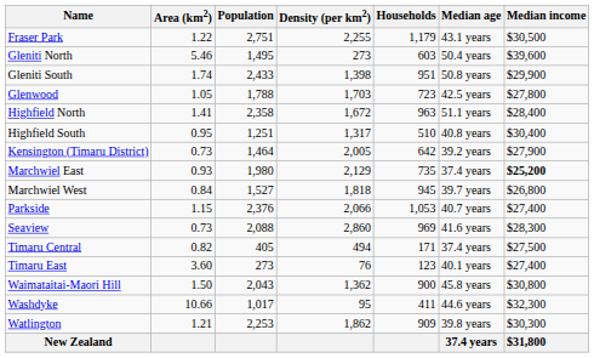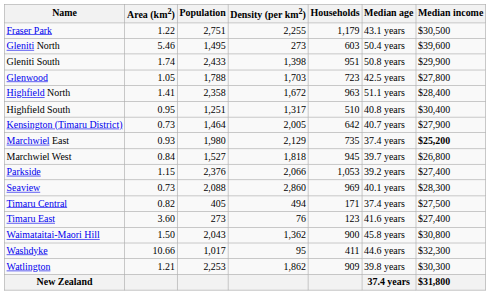 <table class="wikitable">
 <tr>
 <th>Name</th>
 <th>Area (km<sup>2</sup>)</th>
 <th>Population</th>
 <th>Density (per km<sup>2</sup>)</th>
 <th>Households</th>
 <th>Median age</th>
 <th>Median income</th>
 </tr>
 <tr>
 <td><a href='#'>Fraser Park</a></td>
 <td style="text-align:right;">1.22</td>
 <td style="text-align:right;">2,751</td>
 <td style="text-align:right;">2,255</td>
 <td style="text-align:right;">1,179</td>
 <td>43.1 years</td>
 <td>$30,500</td>
 </tr>
 <tr>
 <td><a href='#'>Gleniti</a> North</td>
 <td style="text-align:right;">5.46</td>
 <td style="text-align:right;">1,495</td>
 <td style="text-align:right;">273</td>
 <td style="text-align:right;">603</td>
 <td>50.4 years</td>
 <td>$39,600</td>
 </tr>
 <tr>
 <td>Gleniti South</td>
 <td style="text-align:right;">1.74</td>
 <td style="text-align:right;">2,433</td>
 <td style="text-align:right;">1,398</td>
 <td style="text-align:right;">951</td>
 <td>50.8 years</td>
 <td>$29,900</td>
 </tr>
 <tr>
 <td><a href='#'>Glenwood</a></td>
 <td style="text-align:right;">1.05</td>
 <td style="text-align:right;">1,788</td>
 <td style="text-align:right;">1,703</td>
 <td style="text-align:right;">723</td>
 <td>42.5 years</td>
 <td>$27,800</td>
 </tr>
 <tr>
 <td><a href='#'>Highfield</a> North</td>
 <td style="text-align:right;">1.41</td>
 <td style="text-align:right;">2,358</td>
 <td style="text-align:right;">1,672</td>
 <td style="text-align:right;">963</td>
 <td>51.1 years</td>
 <td>$28,400</td>
 </tr>
 <tr>
 <td>Highfield South</td>
 <td style="text-align:right;">0.95</td>
 <td style="text-align:right;">1,251</td>
 <td style="text-align:right;">1,317</td>
 <td style="text-align:right;">510</td>
 <td>40.8 years</td>
 <td>$30,400</td>
 </tr>
 <tr>
 <td><a href='#'>Kensington (Timaru District)</a></td>
 <td style="text-align:right;">0.73</td>
 <td style="text-align:right;">1,464</td>
 <td style="text-align:right;">2,005</td>
 <td style="text-align:right;">642</td>
-<td>39.2 years</td>
+<td>40.7 years</td>
 <td>$27,900</td>
 </tr>
 <tr>
 <td><a href='#'>Marchwiel</a> East</td>
 <td style="text-align:right;">0.93</td>
 <td style="text-align:right;">1,980</td>
 <td style="text-align:right;">2,129</td>
 <td style="text-align:right;">735</td>
 <td>37.4 years</td>
 <td><strong>$25,200</strong></td>
 </tr>
 <tr>
 <td>Marchwiel West</td>
 <td style="text-align:right;">0.84</td>
 <td style="text-align:right;">1,527</td>
 <td style="text-align:right;">1,818</td>
 <td style="text-align:right;">945</td>
 <td>39.7 years</td>
 <td>$26,800</td>
 </tr>
 <tr>
 <td><a href='#'>Parkside</a></td>
 <td style="text-align:right;">1.15</td>
 <td style="text-align:right;">2,376</td>
 <td style="text-align:right;">2,066</td>
 <td style="text-align:right;">1,053</td>
-<td>40.7 years</td>
+<td>39.2 years</td>
 <td>$27,400</td>
 </tr>
 <tr>
 <td><a href='#'>Seaview</a></td>
 <td style="text-align:right;">0.73</td>
 <td style="text-align:right;">2,088</td>
 <td style="text-align:right;">2,860</td>
 <td style="text-align:right;">969</td>
-<td>41.6 years</td>
+<td>40.1 years</td>
 <td>$28,300</td>
 </tr>
 <tr>
 <td><a href='#'>Timaru Central</a></td>
 <td style="text-align:right;">0.82</td>
 <td style="text-align:right;">405</td>
 <td style="text-align:right;">494</td>
 <td style="text-align:right;">171</td>
 <td>37.4 years</td>
 <td>$27,500</td>
 </tr>
 <tr>
 <td><a href='#'>Timaru East</a></td>
 <td style="text-align:right;">3.60</td>
 <td style="text-align:right;">273</td>
 <td style="text-align:right;">76</td>
 <td style="text-align:right;">123</td>
-<td>40.1 years</td>
+<td>41.6 years</td>
 <td>$27,400</td>
 </tr>
 <tr>
 <td><a href='#'>Waimataitai-Maori Hill</a></td>
 <td style="text-align:right;">1.50</td>
 <td style="text-align:right;">2,043</td>
 <td style="text-align:right;">1,362</td>
 <td style="text-align:right;">900</td>
 <td>45.8 years</td>
 <td>$30,800</td>
 </tr>
 <tr>
 <td><a href='#'>Washdyke</a></td>
 <td style="text-align:right;">10.66</td>
 <td style="text-align:right;">1,017</td>
 <td style="text-align:right;">95</td>
 <td style="text-align:right;">411</td>
 <td>44.6 years</td>
 <td>$32,300</td>
 </tr>
 <tr>
 <td><a href='#'>Watlington</a></td>
 <td style="text-align:right;">1.21</td>
 <td style="text-align:right;">2,253</td>
 <td style="text-align:right;">1,862</td>
 <td style="text-align:right;">909</td>
 <td>39.8 years</td>
 <td>$30,300</td>
 </tr>
 <tr>
 <th>New Zealand</th>
 <th></th>
 <th></th>
 <th></th>
 <th></th>
 <th>37.4 years</th>
 <th style="text-align:left;">$31,800</th>
 </tr>
 </table>
